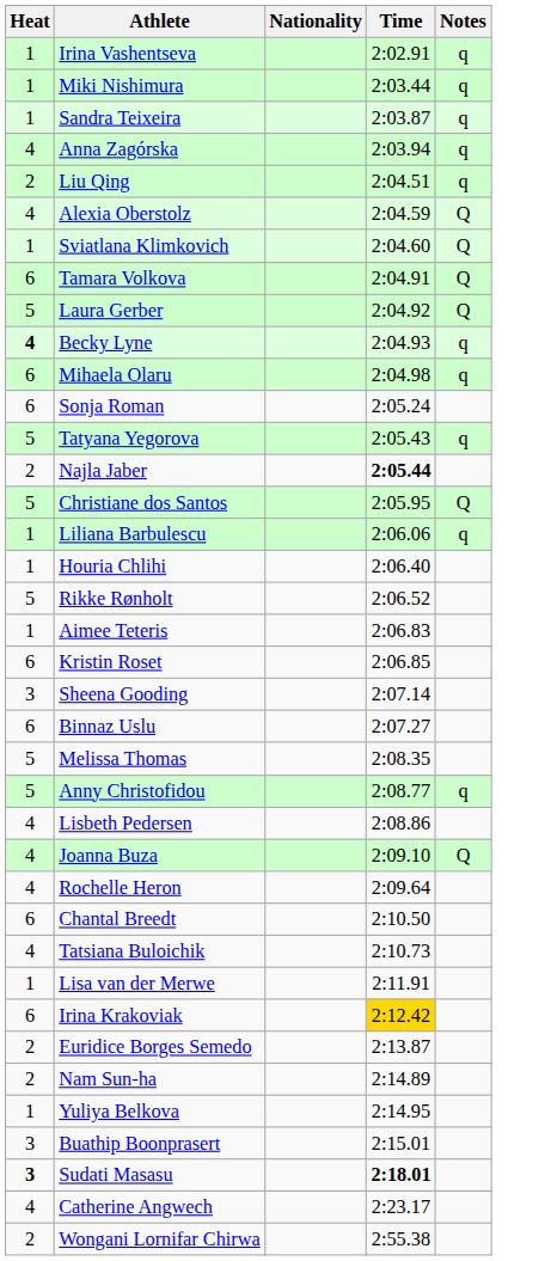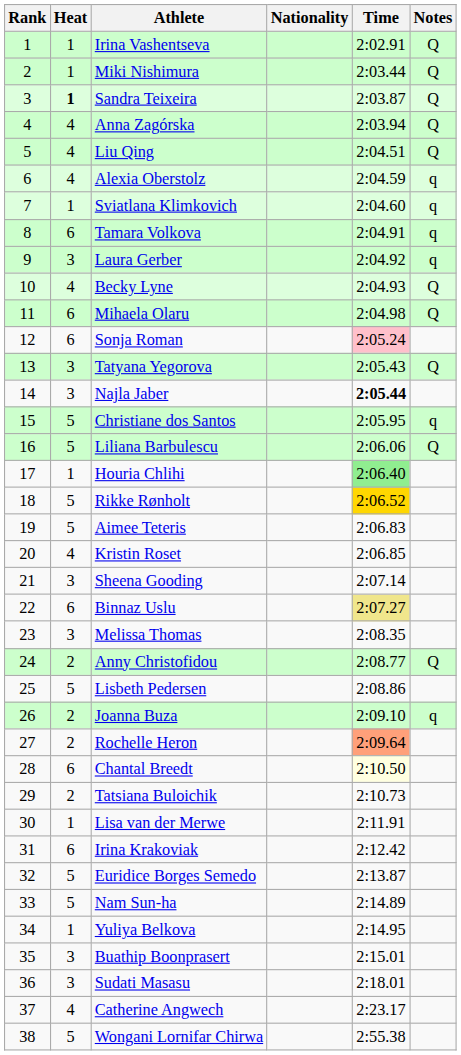 <table class="wikitable sortable" style="text-align:center;font-size:95%">
 <tr>
+<th>Rank</th>
 <th>Heat</th>
 <th>Athlete</th>
 <th>Nationality</th>
 <th>Time</th>
 <th>Notes</th>
 </tr>
 <tr bgcolor=ccffcc>
 <td>1</td>
+<td>1</td>
 <td align="left"><a href='#'>Irina Vashentseva</a></td>
 <td align=left></td>
 <td>2:02.91</td>
-<td>q</td>
+<td>Q</td>
 </tr>
 <tr bgcolor=ccffcc>
+<td>2</td>
 <td>1</td>
 <td align="left"><a href='#'>Miki Nishimura</a></td>
 <td align=left></td>
 <td>2:03.44</td>
-<td>q</td>
+<td>Q</td>
 </tr>
 <tr bgcolor=ddffdd>
-<td>1</td>
+<td>3</td>
+<td><strong>1</strong></td>
 <td align="left"><a href='#'>Sandra Teixeira</a></td>
 <td align=left></td>
 <td>2:03.87</td>
-<td>q</td>
+<td>Q</td>
 </tr>
 <tr bgcolor=ccffcc>
+<td>4</td>
 <td>4</td>
 <td align="left"><a href='#'>Anna Zagórska</a></td>
 <td align=left></td>
 <td>2:03.94</td>
-<td>q </td>
+<td>Q</td>
 </tr>
 <tr bgcolor=ccffcc>
-<td>2</td>
+<td>5</td>
+<td>4</td>
 <td align="left"><a href='#'>Liu Qing</a></td>
 <td align=left></td>
 <td>2:04.51</td>
-<td>q</td>
+<td>Q</td>
 </tr>
 <tr bgcolor=ddffdd>
+<td>6</td>
 <td>4</td>
 <td align="left"><a href='#'>Alexia Oberstolz</a></td>
 <td align=left></td>
 <td>2:04.59</td>
-<td>Q</td>
+<td>q </td>
 </tr>
 <tr bgcolor=ddffdd>
+<td>7</td>
 <td>1</td>
 <td align="left"><a href='#'>Sviatlana Klimkovich</a></td>
 <td align=left></td>
 <td>2:04.60</td>
-<td>Q</td>
+<td>q</td>
 </tr>
 <tr bgcolor=ccffcc>
+<td>8</td>
 <td>6</td>
 <td align="left"><a href='#'>Tamara Volkova</a></td>
 <td align=left></td>
 <td>2:04.91</td>
+<td>q</td>
+</tr>
+<tr bgcolor=ccffcc>
+<td>9</td>
+<td>3</td>
+<td align="left"><a href='#'>Laura Gerber</a></td>
+<td align=left></td>
+<td>2:04.92</td>
+<td>q </td>
+</tr>
+<tr bgcolor=ddffdd>
+<td>10</td>
+<td>4</td>
+<td align="left"><a href='#'>Becky Lyne</a></td>
+<td align=left></td>
+<td>2:04.93</td>
 <td>Q</td>
 </tr>
 <tr bgcolor=ccffcc>
-<td>5</td>
-<td align="left"><a href='#'>Laura Gerber</a></td>
-<td align=left></td>
-<td>2:04.92</td>
-<td>Q</td>
-</tr>
-<tr bgcolor=ddffdd>
-<td><strong>4</strong></td>
-<td align="left"><a href='#'>Becky Lyne</a></td>
-<td align=left></td>
-<td>2:04.93</td>
-<td>q</td>
-</tr>
-<tr bgcolor=ccffcc>
+<td>11</td>
 <td>6</td>
 <td align="left"><a href='#'>Mihaela Olaru</a></td>
 <td align=left></td>
 <td>2:04.98</td>
-<td>q</td>
+<td>Q</td>
 </tr>
 <tr>
+<td>12</td>
 <td>6</td>
 <td align="left"><a href='#'>Sonja Roman</a></td>
 <td align=left></td>
-<td>2:05.24</td>
+<td style="background: pink;">2:05.24</td>
 <td></td>
 </tr>
 <tr bgcolor=ccffcc>
-<td>5</td>
+<td>13</td>
+<td>3</td>
 <td align="left"><a href='#'>Tatyana Yegorova</a></td>
 <td align=left></td>
 <td>2:05.43</td>
-<td>q</td>
+<td>Q</td>
 </tr>
 <tr>
-<td>2</td>
+<td>14</td>
+<td>3</td>
 <td align="left"><a href='#'>Najla Jaber</a></td>
 <td align=left></td>
 <td><strong>2:05.44</strong></td>
 <td></td>
 </tr>
 <tr bgcolor=ccffcc>
+<td>15</td>
 <td>5</td>
 <td align="left"><a href='#'>Christiane dos Santos</a></td>
 <td align=left></td>
 <td>2:05.95</td>
-<td>Q</td>
+<td>q</td>
 </tr>
 <tr bgcolor=ccffcc>
-<td>1</td>
+<td>16</td>
+<td>5</td>
 <td align="left"><a href='#'>Liliana Barbulescu</a></td>
 <td align=left></td>
 <td>2:06.06</td>
-<td>q </td>
+<td>Q</td>
 </tr>
 <tr>
+<td>17</td>
 <td>1</td>
 <td align="left"><a href='#'>Houria Chlihi</a></td>
 <td align=left></td>
-<td>2:06.40</td>
+<td style="background: lightgreen;">2:06.40</td>
 <td></td>
 </tr>
 <tr>
+<td>18</td>
 <td>5</td>
 <td align="left"><a href='#'>Rikke Rønholt</a></td>
 <td align=left></td>
-<td>2:06.52</td>
+<td style="background: gold;">2:06.52</td>
 <td></td>
 </tr>
 <tr>
-<td>1</td>
+<td>19</td>
+<td>5</td>
 <td align="left"><a href='#'>Aimee Teteris</a></td>
 <td align=left></td>
 <td>2:06.83</td>
 <td></td>
 </tr>
 <tr>
-<td>6</td>
+<td>20</td>
+<td>4</td>
 <td align="left"><a href='#'>Kristin Roset</a></td>
 <td align=left></td>
 <td>2:06.85</td>
 <td></td>
 </tr>
 <tr>
+<td>21</td>
 <td>3</td>
 <td align="left"><a href='#'>Sheena Gooding</a></td>
 <td align=left></td>
 <td>2:07.14</td>
 <td></td>
 </tr>
 <tr>
+<td>22</td>
 <td>6</td>
 <td align="left"><a href='#'>Binnaz Uslu</a></td>
 <td align=left></td>
-<td>2:07.27</td>
+<td style="background: khaki;">2:07.27</td>
 <td></td>
 </tr>
 <tr>
-<td>5</td>
+<td>23</td>
+<td>3</td>
 <td align="left"><a href='#'>Melissa Thomas</a></td>
 <td align=left></td>
 <td>2:08.35</td>
 <td></td>
 </tr>
 <tr bgcolor=ccffcc>
-<td>5</td>
+<td>24</td>
+<td>2</td>
 <td align="left"><a href='#'>Anny Christofidou</a></td>
 <td align=left></td>
 <td>2:08.77</td>
-<td>q </td>
+<td>Q</td>
 </tr>
 <tr>
-<td>4</td>
+<td>25</td>
+<td>5</td>
 <td align="left"><a href='#'>Lisbeth Pedersen</a></td>
 <td align=left></td>
 <td>2:08.86</td>
 <td></td>
 </tr>
 <tr bgcolor=ccffcc>
-<td>4</td>
+<td>26</td>
+<td>2</td>
 <td align="left"><a href='#'>Joanna Buza</a></td>
 <td align=left></td>
 <td>2:09.10</td>
-<td>Q</td>
+<td>q </td>
 </tr>
 <tr>
-<td>4</td>
+<td>27</td>
+<td>2</td>
 <td align="left"><a href='#'>Rochelle Heron</a></td>
 <td align=left></td>
-<td>2:09.64</td>
+<td style="background: lightsalmon;">2:09.64</td>
 <td></td>
 </tr>
 <tr>
+<td>28</td>
 <td>6</td>
 <td align="left"><a href='#'>Chantal Breedt</a></td>
 <td align=left></td>
-<td>2:10.50</td>
+<td style="background: lightyellow;">2:10.50</td>
 <td></td>
 </tr>
 <tr>
-<td>4</td>
+<td>29</td>
+<td>2</td>
 <td align="left"><a href='#'>Tatsiana Buloichik</a></td>
 <td align=left></td>
 <td>2:10.73</td>
 <td></td>
 </tr>
 <tr>
+<td>30</td>
 <td>1</td>
 <td align="left"><a href='#'>Lisa van der Merwe</a></td>
 <td align=left></td>
 <td>2:11.91</td>
 <td></td>
 </tr>
 <tr>
+<td>31</td>
 <td>6</td>
 <td align="left"><a href='#'>Irina Krakoviak</a></td>
 <td align=left></td>
-<td style="background: gold;">2:12.42</td>
+<td>2:12.42</td>
 <td></td>
 </tr>
 <tr>
-<td>2</td>
+<td>32</td>
+<td>5</td>
 <td align="left"><a href='#'>Euridice Borges Semedo</a></td>
 <td align=left></td>
 <td>2:13.87</td>
 <td></td>
 </tr>
 <tr>
-<td>2</td>
+<td>33</td>
+<td>5</td>
 <td align="left"><a href='#'>Nam Sun-ha</a></td>
 <td align=left></td>
 <td>2:14.89</td>
 <td></td>
 </tr>
 <tr>
+<td>34</td>
 <td>1</td>
 <td align="left"><a href='#'>Yuliya Belkova</a></td>
 <td align=left></td>
 <td>2:14.95</td>
 <td></td>
 </tr>
 <tr>
+<td>35</td>
 <td>3</td>
 <td align="left"><a href='#'>Buathip Boonprasert</a></td>
 <td align=left></td>
 <td>2:15.01</td>
 <td></td>
 </tr>
 <tr>
-<td><strong>3</strong></td>
+<td>36</td>
+<td>3</td>
 <td align="left"><a href='#'>Sudati Masasu</a></td>
 <td align=left></td>
-<td><strong>2:18.01</strong></td>
+<td>2:18.01</td>
 <td></td>
 </tr>
 <tr>
+<td>37</td>
 <td>4</td>
 <td align="left"><a href='#'>Catherine Angwech</a></td>
 <td align=left></td>
 <td>2:23.17</td>
 <td></td>
 </tr>
 <tr>
-<td>2</td>
+<td>38</td>
+<td>5</td>
 <td align="left"><a href='#'>Wongani Lornifar Chirwa</a></td>
 <td align=left></td>
 <td>2:55.38</td>
 <td></td>
 </tr>
 </table>
